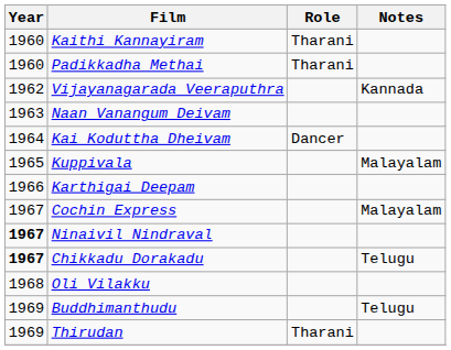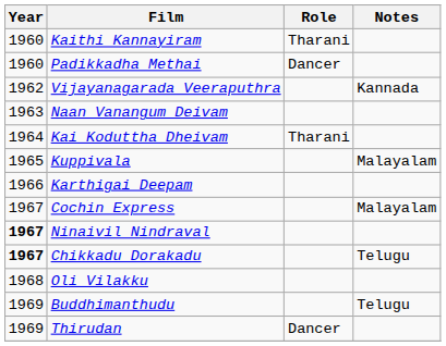 <table class="wikitable sortable">
 <tr>
 <th>Year</th>
 <th>Film</th>
 <th>Role</th>
 <th>Notes</th>
 </tr>
 <tr>
 <td>1960</td>
 <td><em><a href='#'>Kaithi Kannayiram</a></em></td>
 <td>Tharani</td>
 <td></td>
 </tr>
 <tr>
 <td>1960</td>
 <td><em><a href='#'>Padikkadha Methai</a></em></td>
-<td>Tharani</td>
+<td>Dancer</td>
 <td></td>
 </tr>
 <tr>
 <td>1962</td>
 <td><em><a href='#'>Vijayanagarada Veeraputhra</a></em></td>
 <td></td>
 <td>Kannada</td>
 </tr>
 <tr>
 <td>1963</td>
 <td><em><a href='#'>Naan Vanangum Deivam</a></em></td>
 <td></td>
 <td></td>
 </tr>
 <tr>
 <td>1964</td>
 <td><em><a href='#'>Kai Koduttha Dheivam</a></em></td>
-<td>Dancer</td>
+<td>Tharani</td>
 <td></td>
 </tr>
 <tr>
 <td>1965</td>
 <td><em><a href='#'>Kuppivala</a></em></td>
 <td></td>
 <td>Malayalam</td>
 </tr>
 <tr>
 <td>1966</td>
 <td><em><a href='#'>Karthigai Deepam</a></em></td>
 <td></td>
 <td></td>
 </tr>
 <tr>
 <td>1967</td>
 <td><em><a href='#'>Cochin Express</a></em></td>
 <td></td>
 <td>Malayalam</td>
 </tr>
 <tr>
 <td><strong>1967</strong></td>
 <td><em><a href='#'>Ninaivil Nindraval</a></em></td>
 <td></td>
 <td></td>
 </tr>
 <tr>
 <td><strong>1967</strong></td>
 <td><em><a href='#'>Chikkadu Dorakadu</a></em></td>
 <td></td>
 <td>Telugu</td>
 </tr>
 <tr>
 <td>1968</td>
 <td><em><a href='#'>Oli Vilakku</a></em></td>
 <td></td>
 <td></td>
 </tr>
 <tr>
 <td>1969</td>
 <td><em><a href='#'>Buddhimanthudu</a></em></td>
 <td></td>
 <td>Telugu</td>
 </tr>
 <tr>
 <td>1969</td>
 <td><em><a href='#'>Thirudan</a></em></td>
-<td>Tharani</td>
+<td>Dancer</td>
 <td></td>
 </tr>
 <tr>
 </tr>
 </table>
